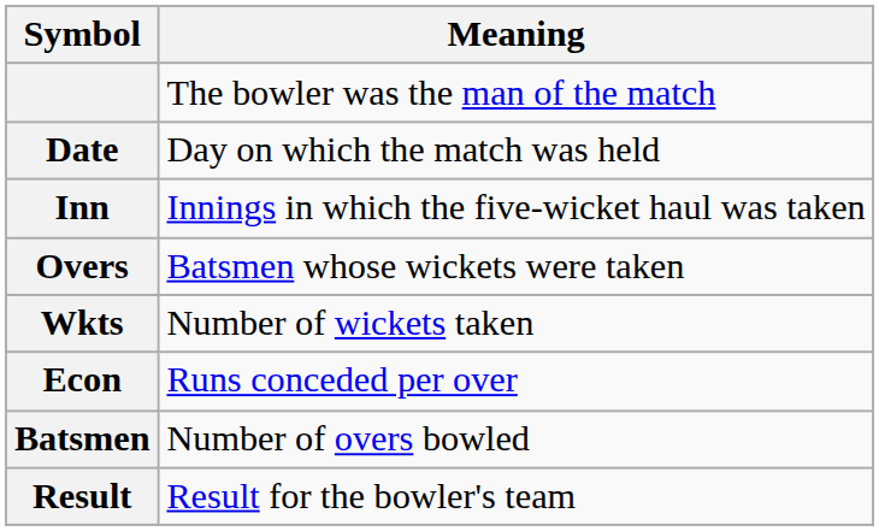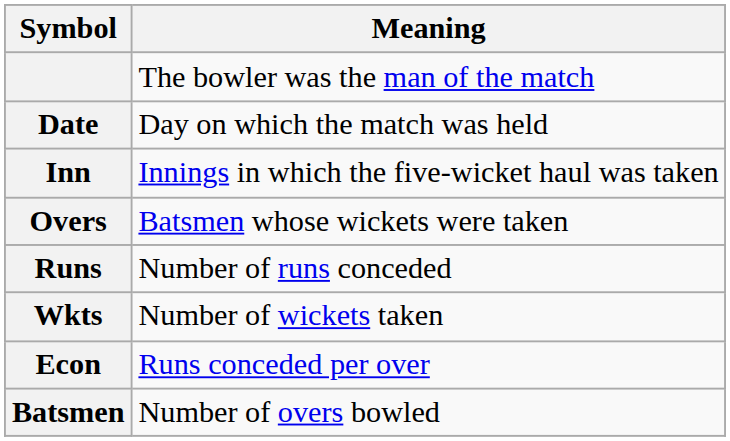 <table class="wikitable plainrowheaders">
 <tr>
 <th scope="col">Symbol</th>
 <th scope="col">Meaning</th>
 </tr>
 <tr>
 <th scope="row"></th>
 <td>The bowler was the <a href='#'>man of the match</a></td>
 </tr>
 <tr>
 <th scope="row">Date</th>
 <td>Day on which the match was held</td>
 </tr>
 <tr>
 <th scope="row">Inn</th>
 <td><a href='#'>Innings</a> in which the five-wicket haul was taken</td>
 </tr>
 <tr>
 <th scope="row">Overs</th>
 <td><a href='#'>Batsmen</a> whose wickets were taken</td>
 </tr>
 <tr>
+<th scope="row">Runs</th>
+<td>Number of <a href='#'>runs</a> conceded</td>
+</tr>
+<tr>
 <th scope="row">Wkts</th>
 <td>Number of <a href='#'>wickets</a> taken</td>
 </tr>
 <tr>
 <th scope="row">Econ</th>
 <td><a href='#'>Runs conceded per over</a></td>
 </tr>
 <tr>
 <th scope="row">Batsmen</th>
 <td>Number of <a href='#'>overs</a> bowled</td>
 </tr>
-<tr>
-<th scope="row">Result</th>
-<td><a href='#'>Result</a> for the bowler's team</td>
-</tr>
 </table>
